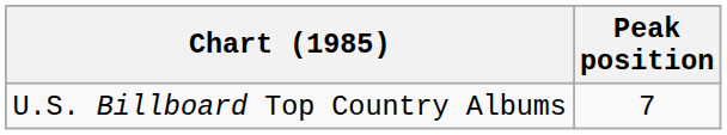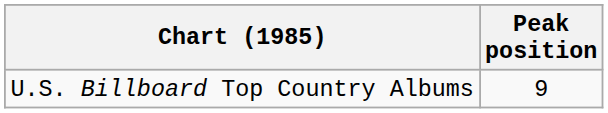 <table class="wikitable">
 <tr>
 <th>Chart (1985)</th>
 <th>Peak<br>position</th>
 </tr>
 <tr>
 <td>U.S. <em>Billboard</em> Top Country Albums</td>
-<td style="text-align:center;">7</td>
+<td style="text-align:center;">9</td>
 </tr>
 </table>
